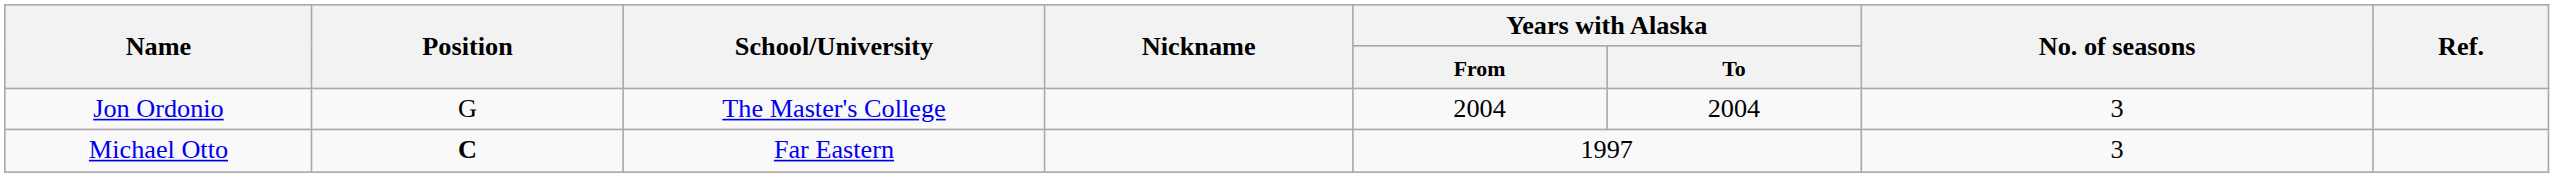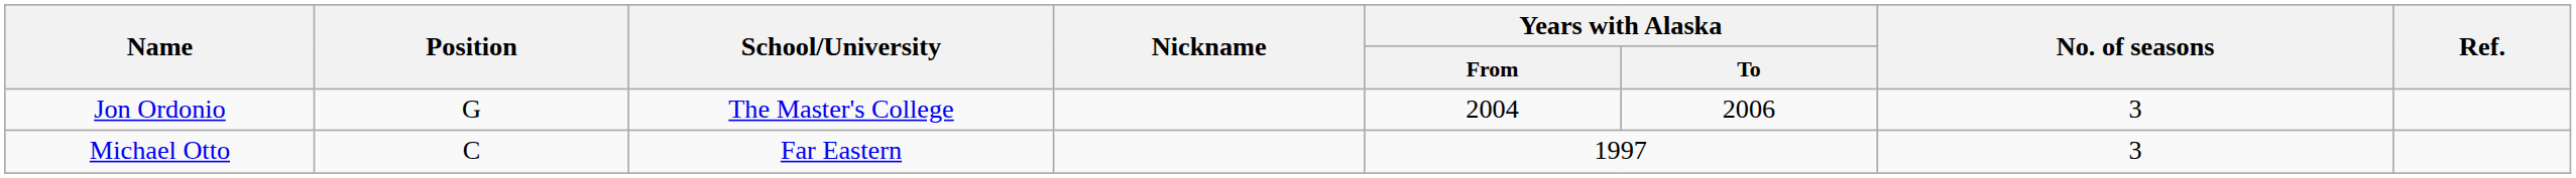 <table class="wikitable sortable" style="text-align:center" width="98%">
 <tr>
 <th rowspan="2" style="width:180px;">Name</th>
 <th rowspan="2">Position</th>
 <th rowspan="2" style="width:250px;">School/University</th>
 <th rowspan="2" style="width:180px;">Nickname</th>
 <th colspan="2" style="width:180px; text-align:center;">Years with Alaska</th>
 <th rowspan="2">No. of seasons</th>
 <th rowspan="2" class="unsortable" ;>Ref.</th>
 </tr>
 <tr>
 <th style="width:10%; text-align:center;"><small>From</small></th>
 <th style="width:10%; text-align:center;"><small>To</small></th>
 </tr>
 <tr>
 <td><a href='#'>Jon Ordonio</a></td>
 <td>G</td>
 <td><a href='#'>The Master's College</a></td>
 <td></td>
 <td>2004</td>
-<td>2004</td>
+<td>2006</td>
 <td>3</td>
 <td></td>
 </tr>
 <tr>
 <td><a href='#'>Michael Otto</a></td>
-<td><strong>C</strong></td>
+<td>C</td>
 <td><a href='#'>Far Eastern</a></td>
 <td></td>
 <td colspan="2">1997</td>
 <td>3</td>
 <td></td>
 </tr>
 </table>
